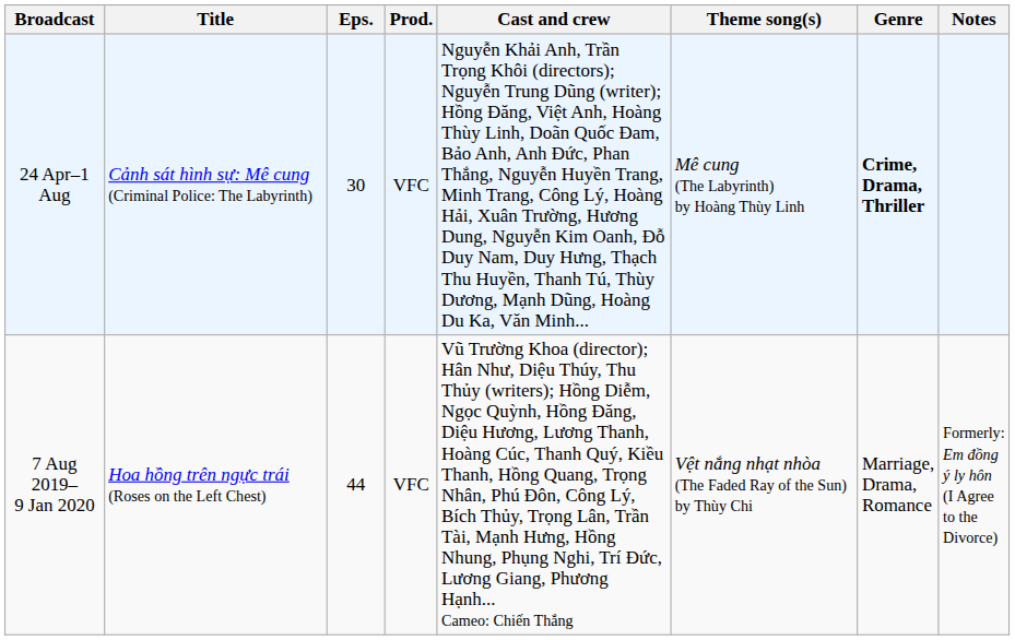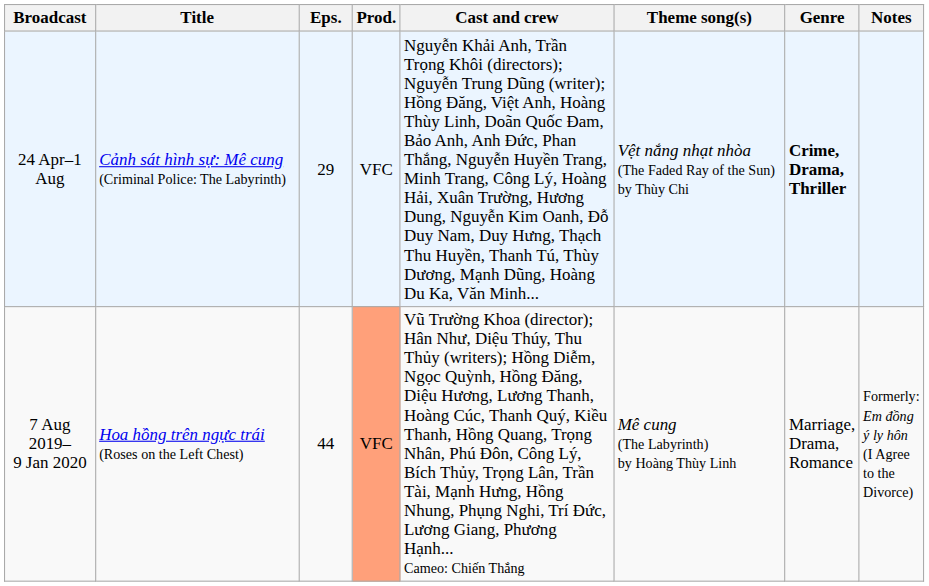 <table class="wikitable sortable">
 <tr>
 <th style="width:10%;">Broadcast</th>
 <th style="width:24%;">Title</th>
 <th style="width:6%;">Eps.</th>
 <th style="width:5%;">Prod.</th>
 <th style="width:25%;">Cast and crew</th>
 <th style="width:20%;">Theme song(s)</th>
 <th style="width:5%;">Genre</th>
 <th style="width:5%;">Notes</th>
 </tr>
 <tr ---- bgcolor="#ebf5ff">
 <td style="text-align:center;">24 Apr–1 Aug <br></td>
 <td><em><a href='#'>Cảnh sát hình sự: Mê cung</a></em> <br><small>(Criminal Police: The Labyrinth)</small></td>
-<td style="text-align:center;">30</td>
+<td style="text-align:center;">29</td>
 <td style="text-align:center;">VFC</td>
 <td>Nguyễn Khải Anh, Trần Trọng Khôi (directors); Nguyễn Trung Dũng (writer); Hồng Đăng, Việt Anh, Hoàng Thùy Linh, Doãn Quốc Đam, Bảo Anh, Anh Đức, Phan Thắng, Nguyễn Huyền Trang, Minh Trang, Công Lý, Hoàng Hải, Xuân Trường, Hương Dung, Nguyễn Kim Oanh, Đỗ Duy Nam, Duy Hưng, Thạch Thu Huyền, Thanh Tú, Thùy Dương, Mạnh Dũng, Hoàng Du Ka, Văn Minh...</td>
-<td><em>Mê cung</em> <br><small>(The Labyrinth)</small><br><small>by Hoàng Thùy Linh</small><br></td>
+<td><em>Vệt nắng nhạt nhòa</em> <br><small>(The Faded Ray of the Sun)</small><br><small>by Thùy Chi</small><br></td>
 <td><strong>Crime, Drama, Thriller</strong></td>
 <td></td>
 </tr>
 <tr>
 <td style="text-align:center;">7 Aug 2019–<br>9 Jan 2020 <br></td>
 <td><em><a href='#'>Hoa hồng trên ngực trái</a></em> <br><small>(Roses on the Left Chest)</small></td>
 <td style="text-align:center;">44</td>
-<td style="text-align:center;">VFC</td>
+<td style="background: lightsalmon; text-align:center;">VFC</td>
 <td>Vũ Trường Khoa (director); Hân Như, Diệu Thúy, Thu Thủy (writers); Hồng Diễm, Ngọc Quỳnh, Hồng Đăng, Diệu Hương, Lương Thanh, Hoàng Cúc, Thanh Quý, Kiều Thanh, Hồng Quang, Trọng Nhân, Phú Đôn, Công Lý, Bích Thủy, Trọng Lân, Trần Tài, Mạnh Hưng, Hồng Nhung, Phụng Nghi, Trí Đức, Lương Giang, Phương Hạnh...<br><small>Cameo: Chiến Thắng</small></td>
-<td><em>Vệt nắng nhạt nhòa</em> <br><small>(The Faded Ray of the Sun)</small><br><small>by Thùy Chi</small><br></td>
+<td><em>Mê cung</em> <br><small>(The Labyrinth)</small><br><small>by Hoàng Thùy Linh</small><br></td>
 <td>Marriage, Drama, Romance</td>
 <td><small>Formerly: <em>Em đồng ý ly hôn</em><br>(I Agree to the Divorce)</small></td>
 </tr>
 </table>
